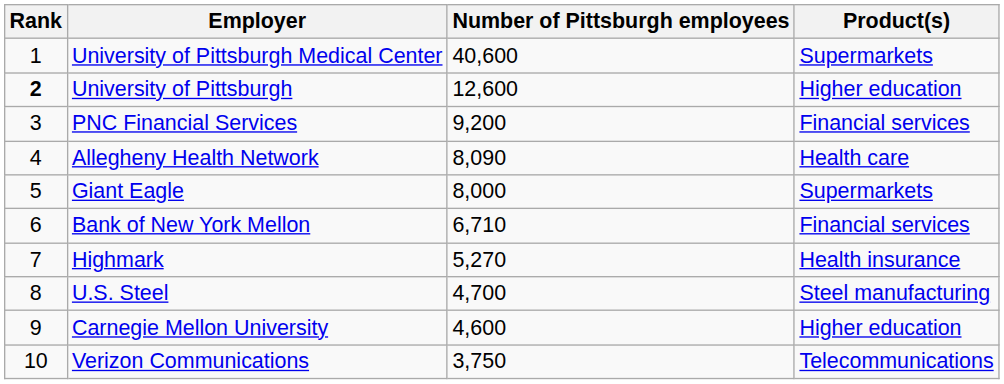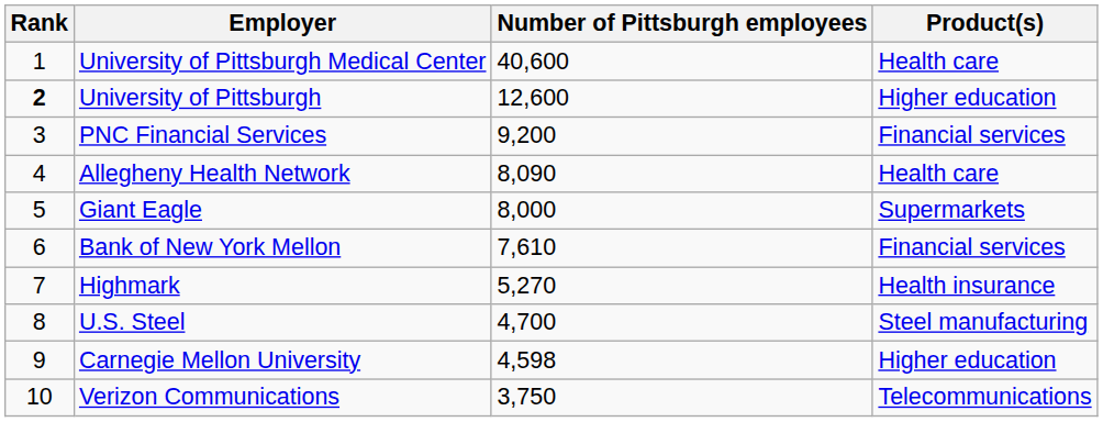 <table class="wikitable sortable">
 <tr>
 <th>Rank</th>
 <th>Employer</th>
 <th>Number of Pittsburgh employees</th>
 <th>Product(s)</th>
 </tr>
 <tr>
 <td align=center>1</td>
 <td><a href='#'>University of Pittsburgh Medical Center</a></td>
 <td>40,600</td>
-<td><a href='#'>Supermarkets</a></td>
+<td><a href='#'>Health care</a></td>
 </tr>
 <tr>
 <td align=center><strong>2</strong></td>
 <td><a href='#'>University of Pittsburgh</a></td>
 <td>12,600</td>
 <td><a href='#'>Higher education</a></td>
 </tr>
 <tr>
 <td align=center>3</td>
 <td><a href='#'>PNC Financial Services</a></td>
 <td>9,200</td>
 <td><a href='#'>Financial services</a></td>
 </tr>
 <tr>
 <td align=center>4</td>
 <td><a href='#'>Allegheny Health Network</a></td>
 <td>8,090</td>
 <td><a href='#'>Health care</a></td>
 </tr>
 <tr>
 <td align=center>5</td>
 <td><a href='#'>Giant Eagle</a></td>
 <td>8,000</td>
 <td><a href='#'>Supermarkets</a></td>
 </tr>
 <tr>
 <td align=center>6</td>
 <td><a href='#'>Bank of New York Mellon</a></td>
-<td>6,710</td>
+<td>7,610</td>
 <td><a href='#'>Financial services</a></td>
 </tr>
 <tr>
 <td align=center>7</td>
 <td><a href='#'>Highmark</a></td>
 <td>5,270</td>
 <td><a href='#'>Health insurance</a></td>
 </tr>
 <tr>
 <td align=center>8</td>
 <td><a href='#'>U.S. Steel</a></td>
 <td>4,700</td>
 <td><a href='#'>Steel manufacturing</a></td>
 </tr>
 <tr>
 <td align=center>9</td>
 <td><a href='#'>Carnegie Mellon University</a></td>
-<td>4,600</td>
+<td>4,598</td>
 <td><a href='#'>Higher education</a></td>
 </tr>
 <tr>
 <td align=center>10</td>
 <td><a href='#'>Verizon Communications</a></td>
 <td>3,750</td>
 <td><a href='#'>Telecommunications</a></td>
 </tr>
 </table>
